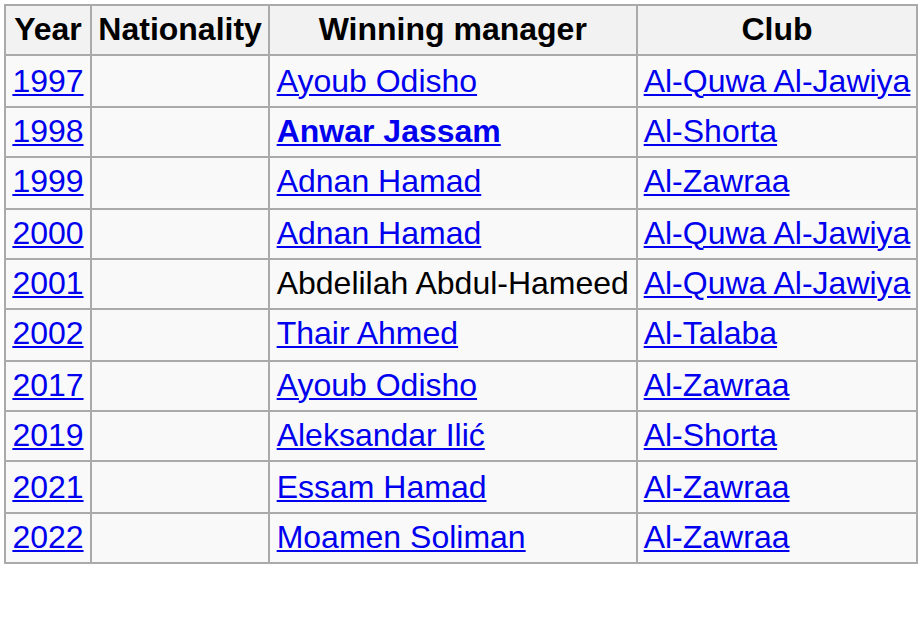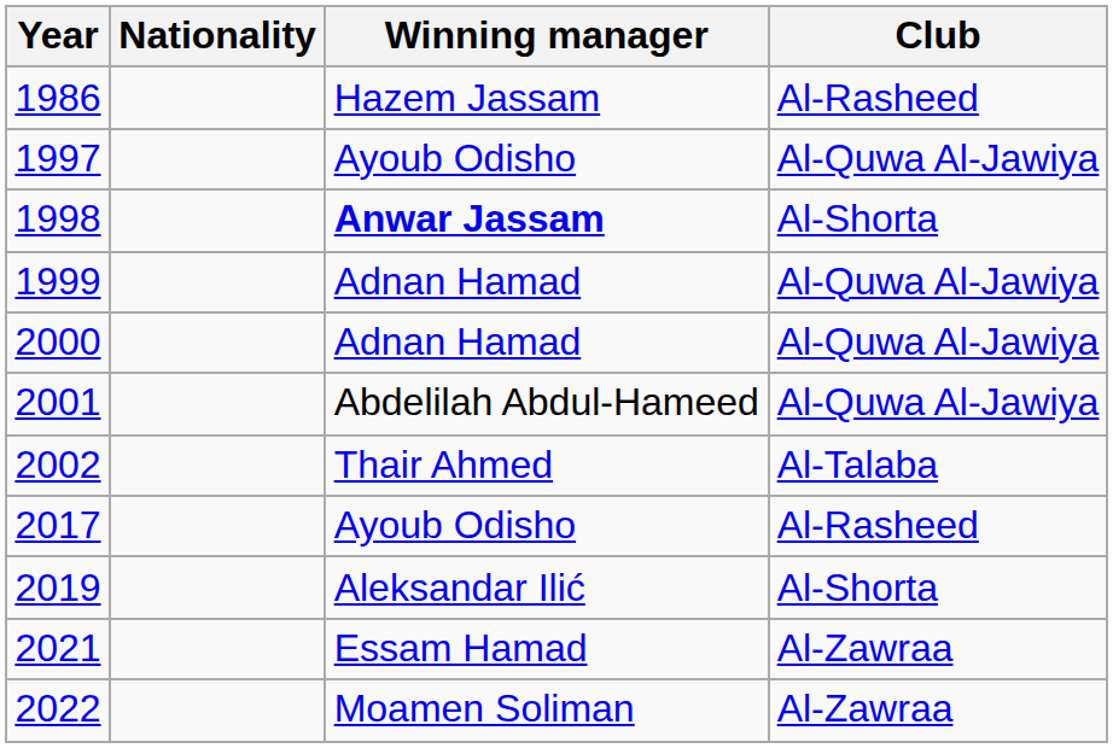 <table class="sortable wikitable">
 <tr>
 <th>Year</th>
 <th>Nationality</th>
 <th>Winning manager</th>
 <th>Club</th>
+</tr>
+<tr>
+<td align=center><a href='#'>1986</a></td>
+<td></td>
+<td><a href='#'>Hazem Jassam</a></td>
+<td><a href='#'>Al-Rasheed</a></td>
 </tr>
 <tr>
 <td align=center><a href='#'>1997</a></td>
 <td></td>
 <td><a href='#'>Ayoub Odisho</a></td>
 <td><a href='#'>Al-Quwa Al-Jawiya</a></td>
 </tr>
 <tr>
 <td align=center><a href='#'>1998</a></td>
 <td></td>
 <td><strong><a href='#'>Anwar Jassam</a></strong></td>
 <td><a href='#'>Al-Shorta</a></td>
 </tr>
 <tr>
 <td align=center><a href='#'>1999</a></td>
 <td></td>
 <td><a href='#'>Adnan Hamad</a></td>
-<td><a href='#'>Al-Zawraa</a></td>
+<td><a href='#'>Al-Quwa Al-Jawiya</a></td>
 </tr>
 <tr>
 <td align=center><a href='#'>2000</a></td>
 <td></td>
 <td><a href='#'>Adnan Hamad</a></td>
 <td><a href='#'>Al-Quwa Al-Jawiya</a></td>
 </tr>
 <tr>
 <td align=center><a href='#'>2001</a></td>
 <td></td>
 <td>Abdelilah Abdul-Hameed</td>
 <td><a href='#'>Al-Quwa Al-Jawiya</a></td>
 </tr>
 <tr>
 <td align=center><a href='#'>2002</a></td>
 <td></td>
 <td><a href='#'>Thair Ahmed</a></td>
 <td><a href='#'>Al-Talaba</a></td>
 </tr>
 <tr>
 <td align=center><a href='#'>2017</a></td>
 <td></td>
 <td><a href='#'>Ayoub Odisho</a></td>
-<td><a href='#'>Al-Zawraa</a></td>
+<td><a href='#'>Al-Rasheed</a></td>
 </tr>
 <tr>
 <td align=center><a href='#'>2019</a></td>
 <td></td>
 <td><a href='#'>Aleksandar Ilić</a></td>
 <td><a href='#'>Al-Shorta</a></td>
 </tr>
 <tr>
 <td align=center><a href='#'>2021</a></td>
 <td></td>
 <td><a href='#'>Essam Hamad</a></td>
 <td><a href='#'>Al-Zawraa</a></td>
 </tr>
 <tr>
 <td align=center><a href='#'>2022</a></td>
 <td></td>
 <td><a href='#'>Moamen Soliman</a></td>
 <td><a href='#'>Al-Zawraa</a></td>
 </tr>
 </table>
